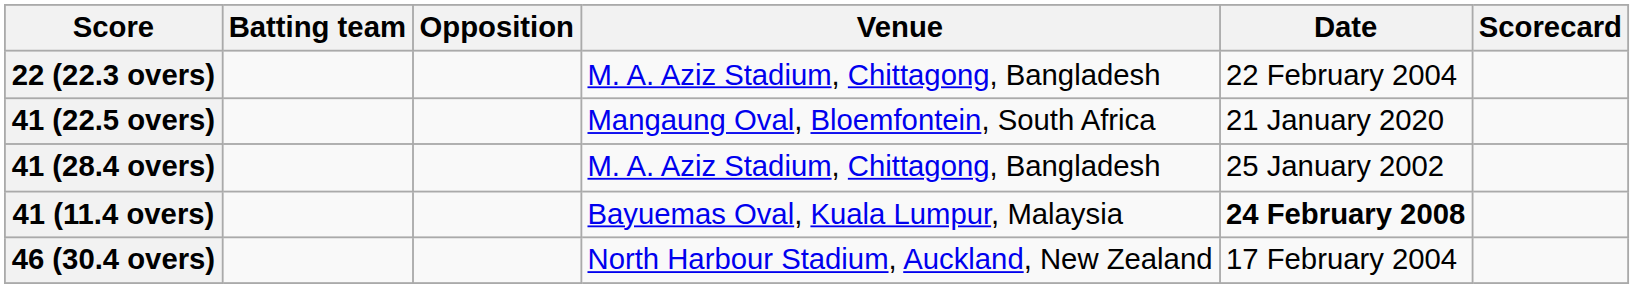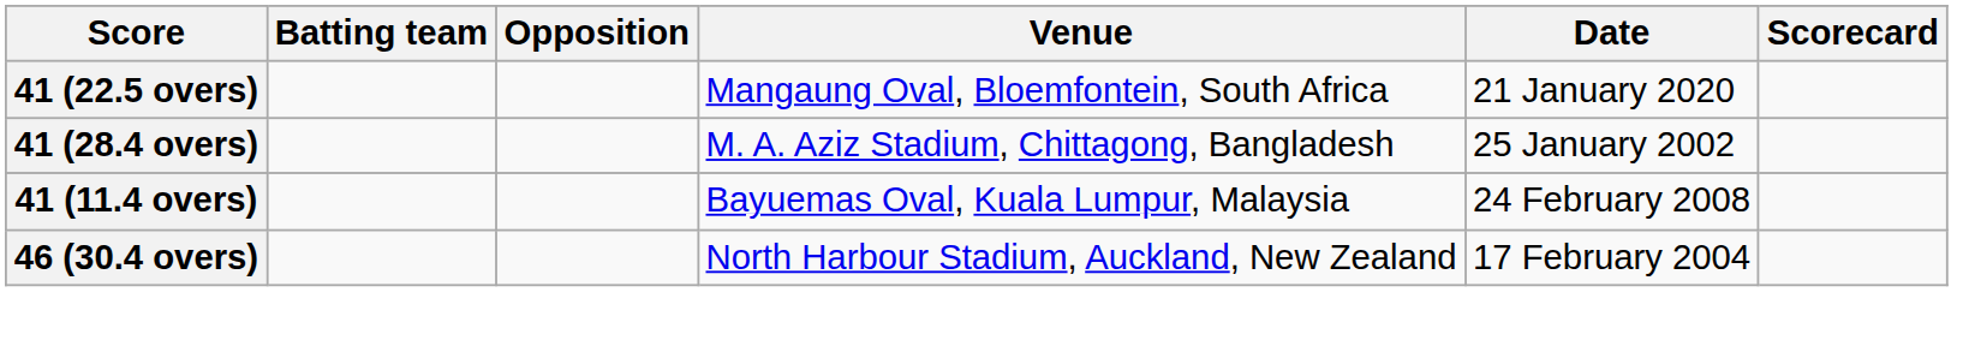 <table class="wikitable">
 <tr>
 <th>Score</th>
 <th>Batting team</th>
 <th>Opposition</th>
 <th>Venue</th>
 <th>Date</th>
 <th>Scorecard</th>
-</tr>
-<tr>
-<th>22 (22.3 overs)</th>
-<td></td>
-<td></td>
-<td><a href='#'>M. A. Aziz Stadium</a>, <a href='#'>Chittagong</a>, Bangladesh</td>
-<td>22 February 2004</td>
-<td></td>
 </tr>
 <tr>
 <th>41 (22.5 overs)</th>
 <td></td>
 <td></td>
 <td><a href='#'>Mangaung Oval</a>, <a href='#'>Bloemfontein</a>, South Africa</td>
 <td>21 January 2020</td>
 <td></td>
 </tr>
 <tr>
 <th>41 (28.4 overs)</th>
 <td></td>
 <td></td>
 <td><a href='#'>M. A. Aziz Stadium</a>, <a href='#'>Chittagong</a>, Bangladesh</td>
 <td>25 January 2002</td>
 <td></td>
 </tr>
 <tr>
 <th>41 (11.4 overs)</th>
 <td></td>
 <td></td>
 <td><a href='#'>Bayuemas Oval</a>, <a href='#'>Kuala Lumpur</a>, Malaysia</td>
-<td><strong>24 February 2008</strong></td>
+<td>24 February 2008</td>
 <td></td>
 </tr>
 <tr>
 <th>46 (30.4 overs)</th>
 <td></td>
 <td></td>
 <td><a href='#'>North Harbour Stadium</a>, <a href='#'>Auckland</a>, New Zealand</td>
 <td>17 February 2004</td>
 <td></td>
 </tr>
 </table>
